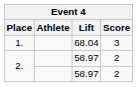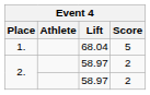 <table class=wikitable style="text-align:center">
 <tr>
 <th colspan=4><strong>Event 4</strong></th>
 </tr>
 <tr>
 <th>Place</th>
 <th>Athlete</th>
 <th>Lift</th>
 <th>Score</th>
 </tr>
 <tr>
 <td width=30>1.</td>
 <td align=left></td>
 <td>68.04</td>
-<td>3</td>
+<td>5</td>
 </tr>
 <tr>
 <td rowspan=2>2.</td>
 <td align=left></td>
 <td>58.97</td>
 <td>2</td>
 </tr>
 <tr>
 <td align=left></td>
 <td>58.97</td>
 <td>2</td>
 </tr>
 </table>
